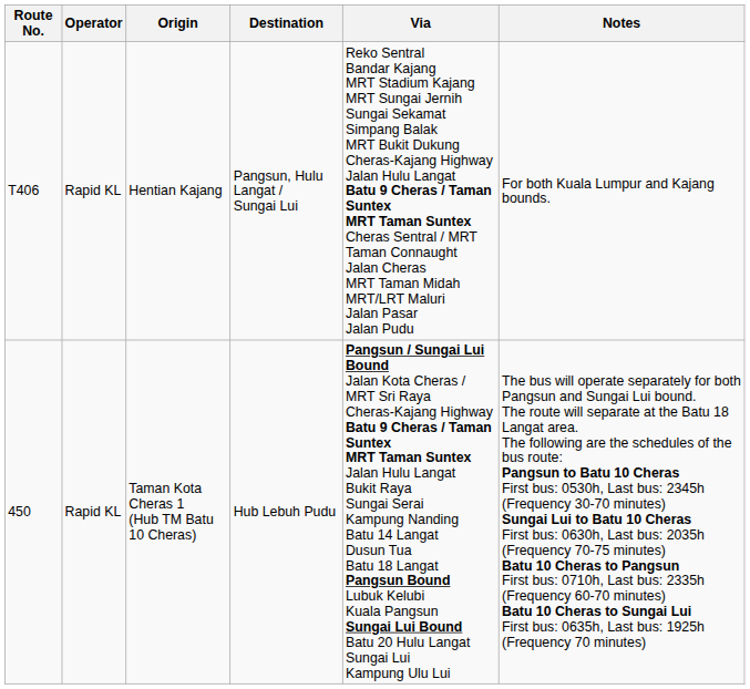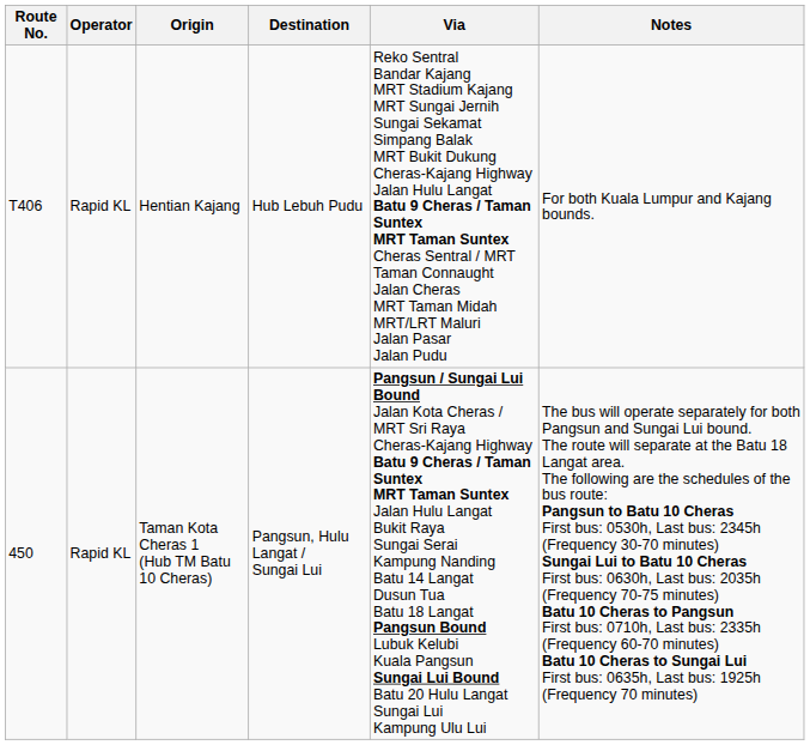 <table class="wikitable">
 <tr>
 <th>Route No.</th>
 <th>Operator</th>
 <th>Origin</th>
 <th>Destination</th>
 <th>Via</th>
 <th>Notes</th>
 </tr>
 <tr>
 <td>T406</td>
 <td>Rapid KL</td>
 <td>Hentian Kajang</td>
-<td>Pangsun, Hulu Langat /<br>Sungai Lui</td>
+<td>Hub Lebuh Pudu</td>
 <td>Reko Sentral<br>Bandar Kajang<br> MRT Stadium Kajang<br> MRT Sungai Jernih<br>Sungai Sekamat<br>Simpang Balak<br> MRT Bukit Dukung<br> Cheras-Kajang Highway<br>Jalan Hulu Langat<br><strong>Batu 9 Cheras / Taman Suntex</strong><br> <strong>MRT Taman Suntex</strong><br>Cheras Sentral /  MRT Taman Connaught<br>Jalan Cheras<br> MRT Taman Midah<br> MRT/LRT Maluri<br>Jalan Pasar<br>Jalan Pudu</td>
 <td>For both Kuala Lumpur and Kajang bounds.</td>
 </tr>
 <tr>
 <td>450</td>
 <td>Rapid KL</td>
 <td>Taman Kota Cheras 1<br>(Hub TM Batu 10 Cheras)</td>
-<td>Hub Lebuh Pudu</td>
+<td>Pangsun, Hulu Langat /<br>Sungai Lui</td>
 <td><strong><u>Pangsun / Sungai Lui Bound</u></strong><br>Jalan Kota Cheras /  MRT Sri Raya<br> Cheras-Kajang Highway<br><strong>Batu 9 Cheras / Taman Suntex</strong><br> <strong>MRT Taman Suntex</strong><br>Jalan Hulu Langat<br>Bukit Raya<br>Sungai Serai<br>Kampung Nanding<br>Batu 14 Langat<br>Dusun Tua<br>Batu 18 Langat<br><strong><u>Pangsun Bound</u></strong><br>Lubuk Kelubi<br>Kuala Pangsun<br><strong><u>Sungai Lui Bound</u></strong><br>Batu 20 Hulu Langat<br>Sungai Lui<br>Kampung Ulu Lui</td>
 <td>The bus will operate separately for both Pangsun and Sungai Lui bound.<br>The route will separate at the Batu 18 Langat area.<br>The following are the schedules of the bus route:<br><strong>Pangsun to Batu 10 Cheras</strong><br>First bus: 0530h, Last bus: 2345h<br>(Frequency 30-70 minutes)<br><strong>Sungai Lui to Batu 10 Cheras</strong><br>First bus: 0630h, Last bus: 2035h<br>(Frequency 70-75 minutes)<br><strong>Batu 10 Cheras to Pangsun</strong><br>First bus: 0710h, Last bus: 2335h<br>(Frequency 60-70 minutes)<br><strong>Batu 10 Cheras to Sungai Lui</strong><br>First bus: 0635h, Last bus: 1925h<br>(Frequency 70 minutes)</td>
 </tr>
 </table>
